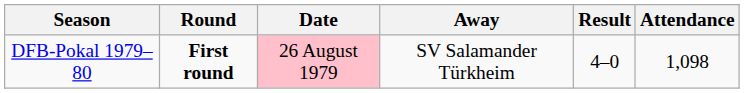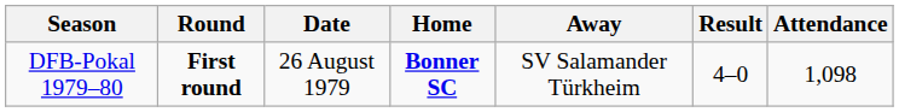 <table class="wikitable">
 <tr>
 <th>Season</th>
 <th>Round</th>
 <th>Date</th>
+<th>Home</th>
 <th>Away</th>
 <th>Result</th>
 <th>Attendance</th>
 </tr>
 <tr align="center">
 <td><a href='#'>DFB-Pokal 1979–80</a></td>
 <td><strong>First round</strong></td>
-<td style="background: pink;">26 August 1979</td>
+<td>26 August 1979</td>
+<td><strong><a href='#'>Bonner SC</a></strong></td>
 <td>SV Salamander Türkheim</td>
 <td>4–0</td>
 <td>1,098</td>
 </tr>
 </table>
